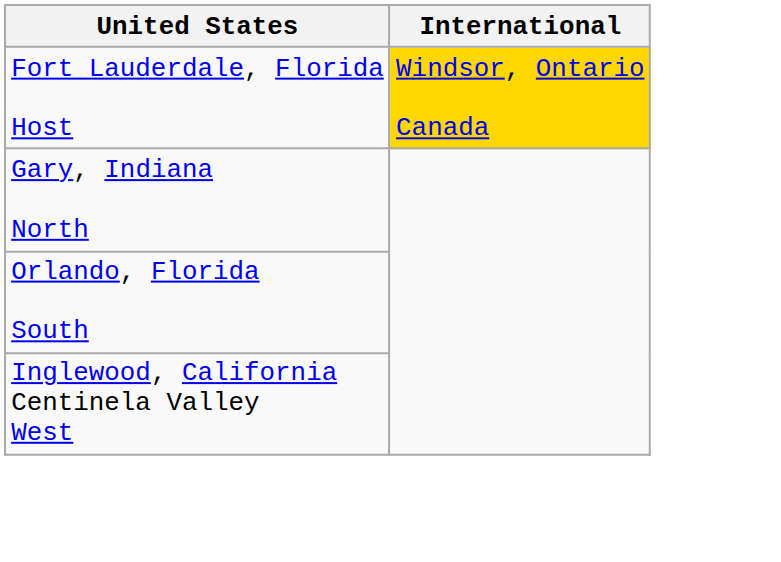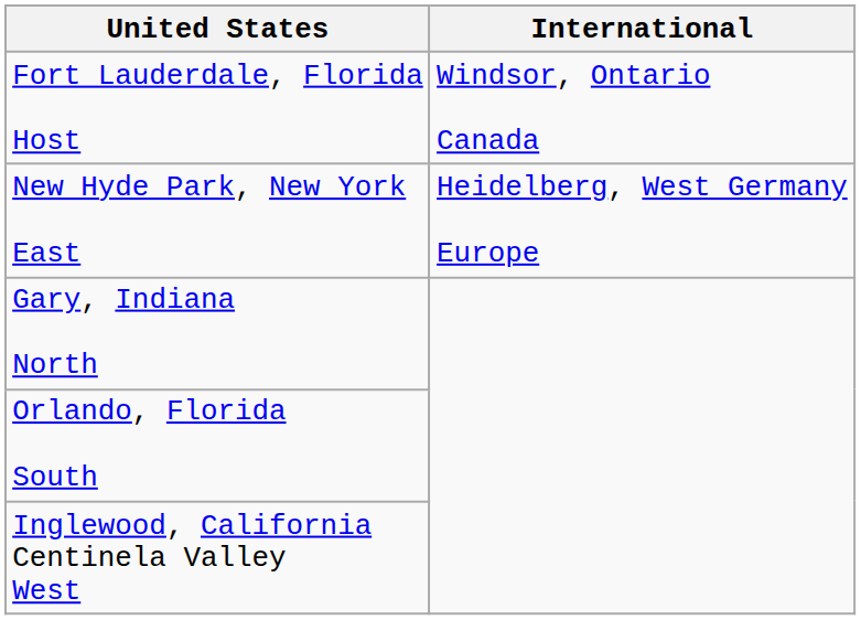 <table class="wikitable">
 <tr>
 <th>United States</th>
 <th>International</th>
 </tr>
 <tr>
 <td> <a href='#'>Fort Lauderdale</a>, <a href='#'>Florida</a><br><br><a href='#'>Host</a></td>
-<td style="background: gold;"> <a href='#'>Windsor</a>, <a href='#'>Ontario</a><br><br><a href='#'>Canada</a></td>
+<td> <a href='#'>Windsor</a>, <a href='#'>Ontario</a><br><br><a href='#'>Canada</a></td>
+</tr>
+<tr>
+<td> <a href='#'>New Hyde Park</a>, <a href='#'>New York</a><br><br><a href='#'>East</a></td>
+<td> <a href='#'>Heidelberg</a>, <a href='#'>West Germany</a><br><br><a href='#'>Europe</a></td>
 </tr>
 <tr>
 <td> <a href='#'>Gary</a>, <a href='#'>Indiana</a><br><br><a href='#'>North</a></td>
 <td rowspan=3></td>
 </tr>
 <tr>
 <td> <a href='#'>Orlando</a>, <a href='#'>Florida</a><br><br><a href='#'>South</a></td>
 </tr>
 <tr>
 <td> <a href='#'>Inglewood</a>, <a href='#'>California</a><br>Centinela Valley<br><a href='#'>West</a></td>
 </tr>
 </table>
